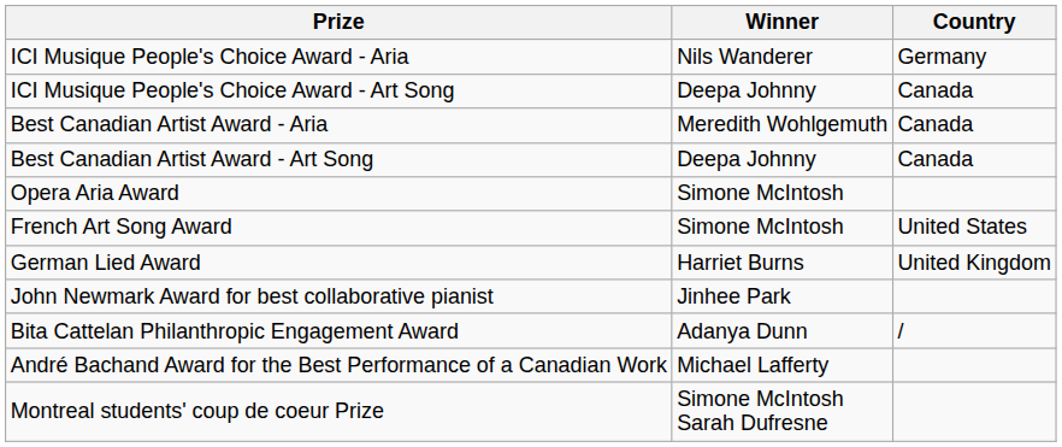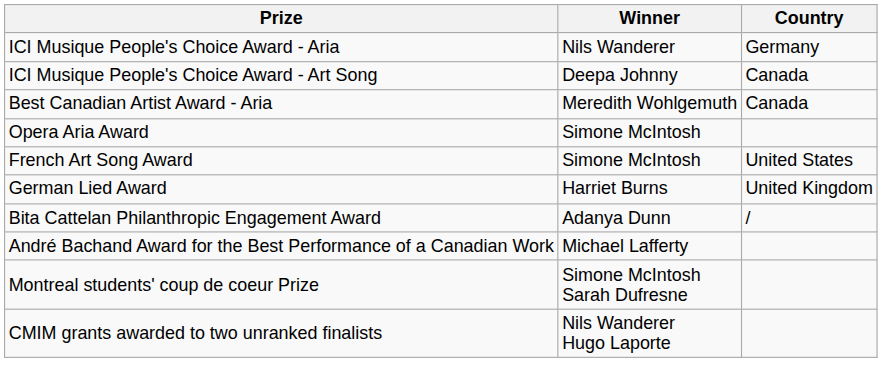 <table class="wikitable">
 <tr>
 <th>Prize</th>
 <th>Winner</th>
 <th>Country</th>
 </tr>
 <tr>
 <td>ICI Musique People's Choice Award - Aria</td>
 <td>Nils Wanderer</td>
 <td> Germany</td>
 </tr>
 <tr>
 <td>ICI Musique People's Choice Award - Art Song</td>
 <td>Deepa Johnny</td>
 <td> Canada</td>
 </tr>
 <tr>
 <td>Best Canadian Artist Award - Aria</td>
 <td>Meredith Wohlgemuth</td>
 <td> Canada</td>
 </tr>
 <tr>
-<td>Best Canadian Artist Award - Art Song</td>
-<td>Deepa Johnny</td>
-<td> Canada</td>
-</tr>
-<tr>
 <td>Opera Aria Award</td>
 <td>Simone McIntosh</td>
 <td></td>
 </tr>
 <tr>
 <td>French Art Song Award</td>
 <td>Simone McIntosh</td>
 <td> United States</td>
 </tr>
 <tr>
 <td>German Lied Award</td>
 <td>Harriet Burns</td>
 <td> United Kingdom</td>
-</tr>
-<tr>
-<td>John Newmark Award for best collaborative pianist</td>
-<td>Jinhee Park</td>
-<td></td>
 </tr>
 <tr>
 <td>Bita Cattelan Philanthropic Engagement Award</td>
 <td>Adanya Dunn</td>
 <td> / </td>
 </tr>
 <tr>
 <td>André Bachand Award for the Best Performance of a Canadian Work</td>
 <td>Michael Lafferty</td>
 <td></td>
 </tr>
 <tr>
 <td>Montreal students' coup de coeur Prize</td>
 <td>Simone McIntosh<br>Sarah Dufresne</td>
 <td></td>
 </tr>
+<tr>
+<td>CMIM grants awarded to two unranked finalists</td>
+<td>Nils Wanderer<br>Hugo Laporte</td>
+<td></td>
+</tr>
 </table>
